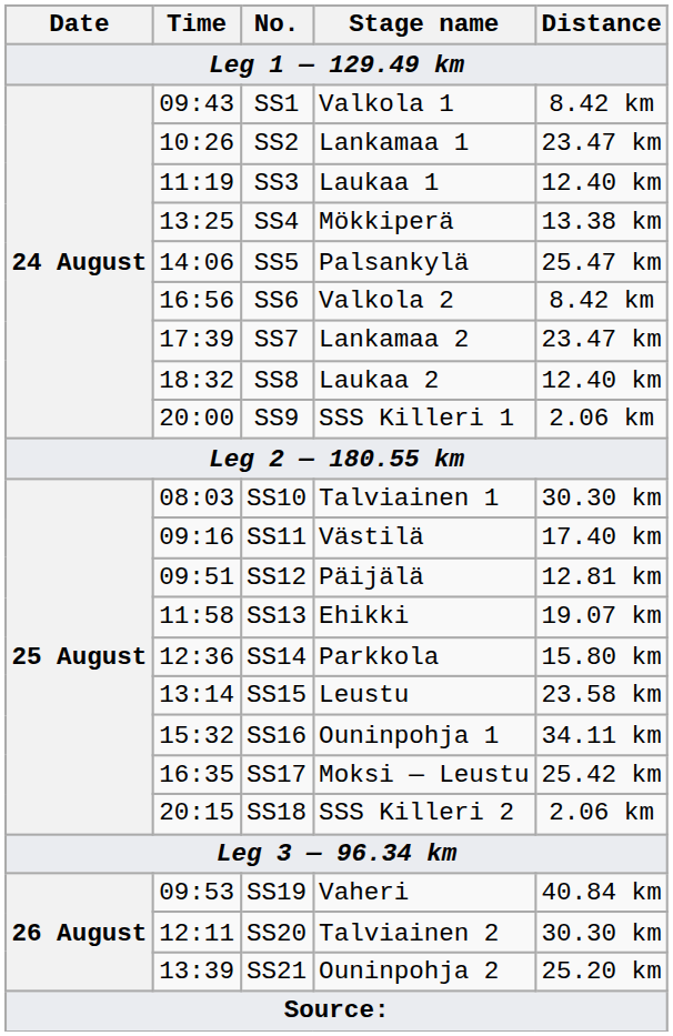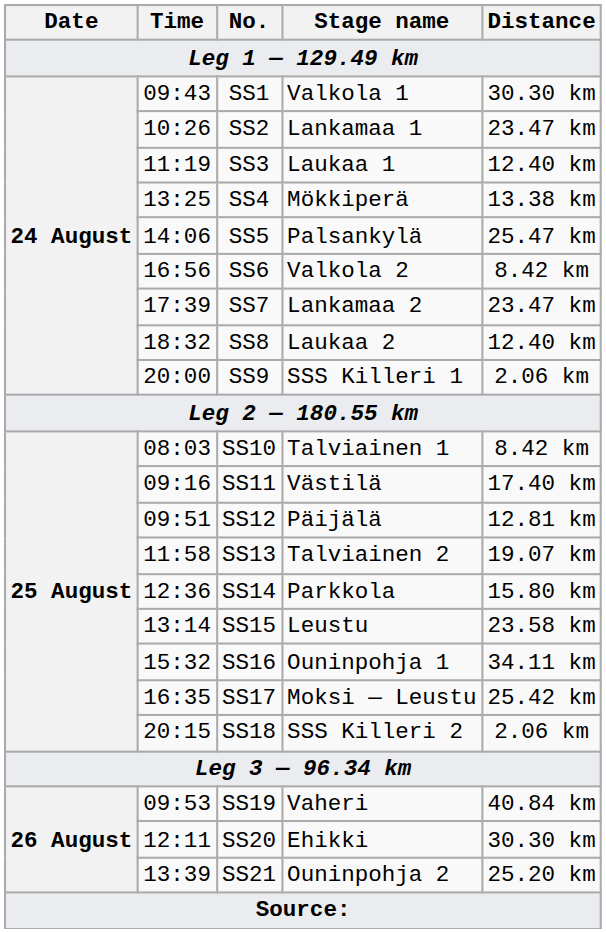 <table class="wikitable" style="font-size: 85%;">
 <tr>
 <th>Date</th>
 <th>Time</th>
 <th>No.</th>
 <th>Stage name</th>
 <th>Distance</th>
 </tr>
 <tr>
 <td style="background-color:#EAECF0; text-align:center" colspan="5"><strong><em>Leg 1 — 129.49 km</em></strong></td>
 </tr>
 <tr>
 <th rowspan="9">24 August</th>
 <td align="center">09:43</td>
 <td align="center">SS1</td>
 <td>Valkola 1</td>
-<td align="center">8.42 km</td>
+<td align="center">30.30 km</td>
 </tr>
 <tr>
 <td align="center">10:26</td>
 <td align="center">SS2</td>
 <td>Lankamaa 1</td>
 <td align="center">23.47 km</td>
 </tr>
 <tr>
 <td align="center">11:19</td>
 <td align="center">SS3</td>
 <td>Laukaa 1</td>
 <td align="center">12.40 km</td>
 </tr>
 <tr>
 <td align="center">13:25</td>
 <td align="center">SS4</td>
 <td>Mökkiperä</td>
 <td align="center">13.38 km</td>
 </tr>
 <tr>
 <td align="center">14:06</td>
 <td align="center">SS5</td>
 <td>Palsankylä</td>
 <td align="center">25.47 km</td>
 </tr>
 <tr>
 <td align="center">16:56</td>
 <td align="center">SS6</td>
 <td>Valkola 2</td>
 <td align="center">8.42 km</td>
 </tr>
 <tr>
 <td align="center">17:39</td>
 <td align="center">SS7</td>
 <td>Lankamaa 2</td>
 <td align="center">23.47 km</td>
 </tr>
 <tr>
 <td align="center">18:32</td>
 <td align="center">SS8</td>
 <td>Laukaa 2</td>
 <td align="center">12.40 km</td>
 </tr>
 <tr>
 <td align="center">20:00</td>
 <td align="center">SS9</td>
 <td>SSS Killeri 1</td>
 <td align="center">2.06 km</td>
 </tr>
 <tr>
 <td style="background-color:#EAECF0; text-align:center" colspan="5"><strong><em>Leg 2 — 180.55 km</em></strong></td>
 </tr>
 <tr>
 <th rowspan="9">25 August</th>
 <td align="center">08:03</td>
 <td align="center">SS10</td>
 <td>Talviainen 1</td>
-<td align="center">30.30 km</td>
+<td align="center">8.42 km</td>
 </tr>
 <tr>
 <td align="center">09:16</td>
 <td align="center">SS11</td>
 <td>Västilä</td>
 <td align="center">17.40 km</td>
 </tr>
 <tr>
 <td align="center">09:51</td>
 <td align="center">SS12</td>
 <td>Päijälä</td>
 <td align="center">12.81 km</td>
 </tr>
 <tr>
 <td align="center">11:58</td>
 <td align="center">SS13</td>
-<td>Ehikki</td>
+<td>Talviainen 2</td>
 <td align="center">19.07 km</td>
 </tr>
 <tr>
 <td align="center">12:36</td>
 <td align="center">SS14</td>
 <td>Parkkola</td>
 <td align="center">15.80 km</td>
 </tr>
 <tr>
 <td align="center">13:14</td>
 <td align="center">SS15</td>
 <td>Leustu</td>
 <td align="center">23.58 km</td>
 </tr>
 <tr>
 <td align="center">15:32</td>
 <td align="center">SS16</td>
 <td>Ouninpohja 1</td>
 <td align="center">34.11 km</td>
 </tr>
 <tr>
 <td align="center">16:35</td>
 <td align="center">SS17</td>
 <td>Moksi — Leustu</td>
 <td align="center">25.42 km</td>
 </tr>
 <tr>
 <td align="center">20:15</td>
 <td align="center">SS18</td>
 <td>SSS Killeri 2</td>
 <td align="center">2.06 km</td>
 </tr>
 <tr>
 <td style="background-color:#EAECF0; text-align:center" colspan="5"><strong><em>Leg 3 — 96.34 km</em></strong></td>
 </tr>
 <tr>
 <th rowspan="3">26 August</th>
 <td align="center">09:53</td>
 <td align="center">SS19</td>
 <td>Vaheri</td>
 <td align="center">40.84 km</td>
 </tr>
 <tr>
 <td align="center">12:11</td>
 <td align="center">SS20</td>
-<td>Talviainen 2</td>
+<td>Ehikki</td>
 <td align="center">30.30 km</td>
 </tr>
 <tr>
 <td align="center">13:39</td>
 <td align="center">SS21</td>
 <td>Ouninpohja 2</td>
 <td align="center">25.20 km</td>
 </tr>
 <tr>
 <td style="background-color:#EAECF0; text-align:center" colspan="5"><strong>Source:</strong></td>
 </tr>
 <tr>
 </tr>
 </table>
